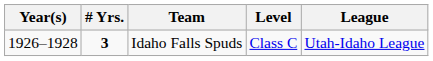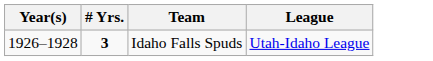 <table class="wikitable" style="text-align:center; font-size: 95%;">
 <tr>
 <th>Year(s)</th>
 <th># Yrs.</th>
 <th>Team</th>
-<th>Level</th>
 <th>League</th>
 </tr>
 <tr>
 <td>1926–1928</td>
 <td><strong>3</strong></td>
 <td>Idaho Falls Spuds</td>
-<td><a href='#'>Class C</a></td>
 <td><a href='#'>Utah-Idaho League</a></td>
 </tr>
 </table>
